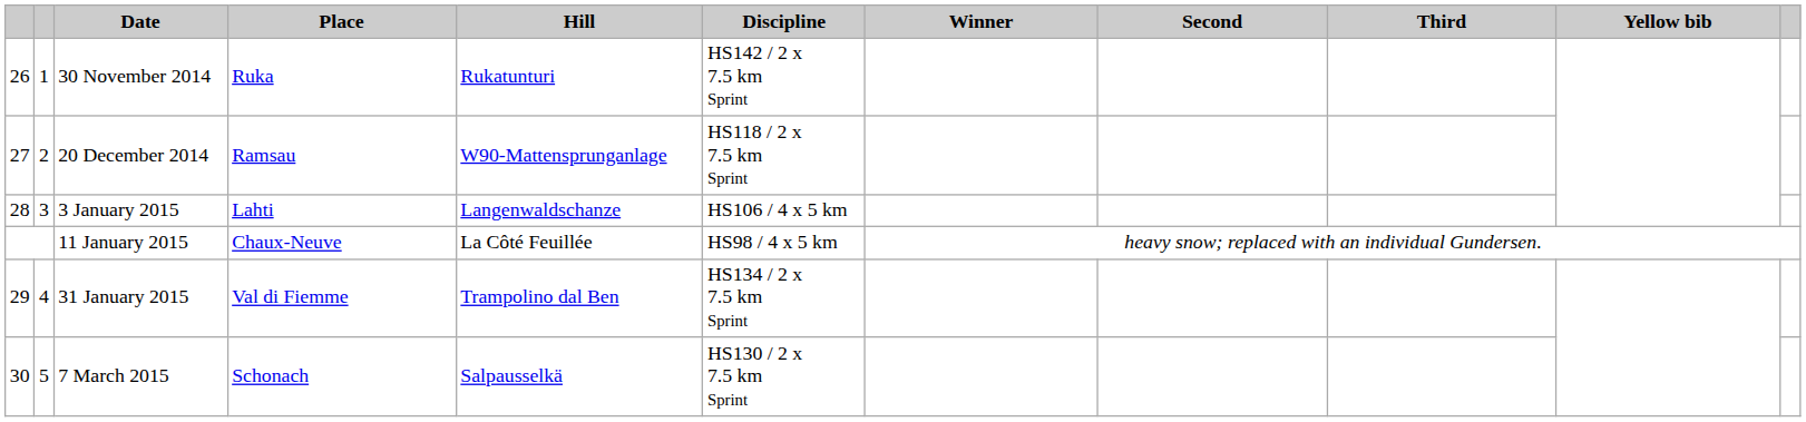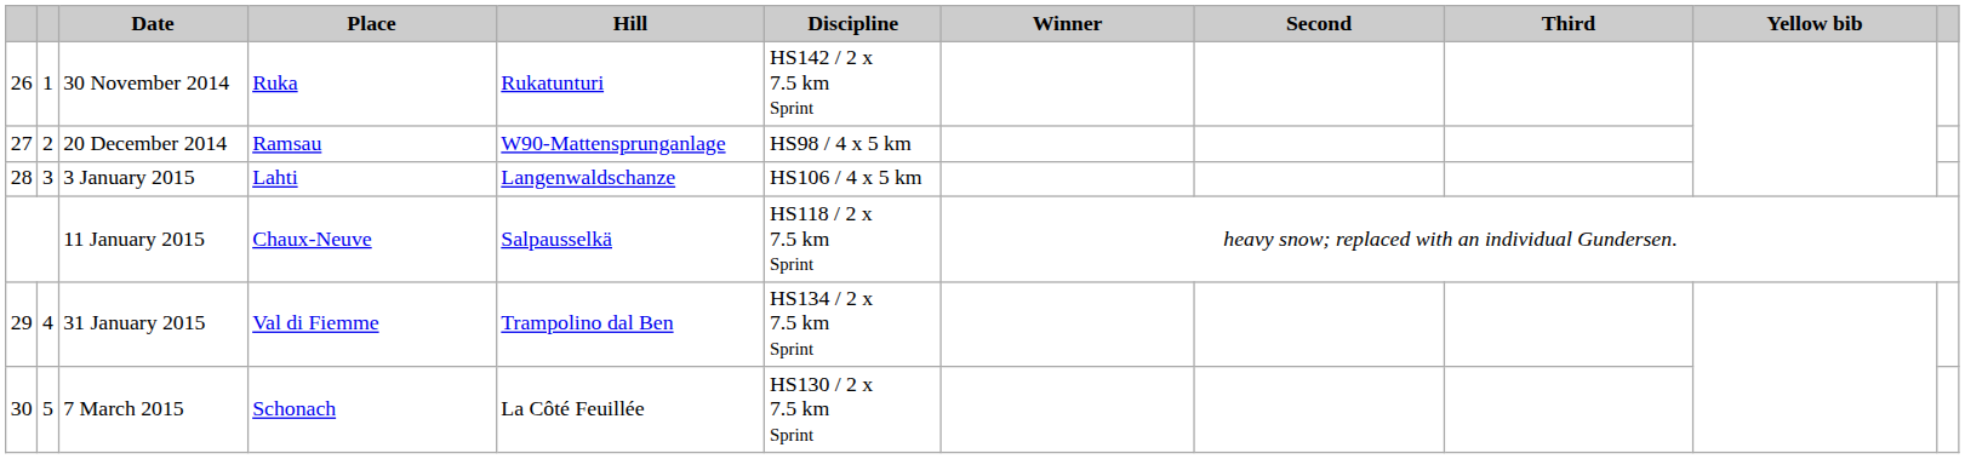 <table class="wikitable plainrowheaders" style="background:#fff; font-size:86%; line-height:16px; border:grey solid 1px; border-collapse:collapse;">
 <tr style="background:#ccc; text-align:center;">
 <th scope="col" style="background:#ccc; width=20 px;"></th>
 <th scope="col" style="background:#ccc; width=30 px;"></th>
 <th scope="col" style="background:#ccc; width:130px;">Date</th>
 <th scope="col" style="background:#ccc; width:180px;">Place</th>
 <th scope="col" style="background:#ccc; width:180px;">Hill</th>
 <th scope="col" style="background:#ccc; width:120px;">Discipline</th>
 <th scope="col" style="background:#ccc; width:185px;">Winner</th>
 <th scope="col" style="background:#ccc; width:185px;">Second</th>
 <th scope="col" style="background:#ccc; width:185px;">Third</th>
 <th scope="col" style="background:#ccc; width:180px;">Yellow bib</th>
 <th scope="col" style="background:#ccc; width:10px;"></th>
 </tr>
 <tr>
 <td align=center>26</td>
 <td align=center>1</td>
 <td>30 November 2014</td>
 <td> <a href='#'>Ruka</a></td>
 <td><a href='#'>Rukatunturi</a></td>
 <td>HS142 / 2 x 7.5 km<br><small>Sprint</small></td>
 <td></td>
 <td></td>
 <td></td>
 <td rowspan=3></td>
 <td></td>
 </tr>
 <tr>
 <td align=center>27</td>
 <td align=center>2</td>
 <td>20 December 2014</td>
 <td> <a href='#'>Ramsau</a></td>
 <td><a href='#'>W90-Mattensprunganlage</a></td>
-<td>HS118 / 2 x 7.5 km<br><small>Sprint</small></td>
+<td>HS98 / 4 x 5 km</td>
 <td></td>
 <td></td>
 <td></td>
 <td></td>
 </tr>
 <tr>
 <td align=center>28</td>
 <td align=center>3</td>
 <td>3 January 2015</td>
 <td> <a href='#'>Lahti</a></td>
 <td><a href='#'>Langenwaldschanze</a></td>
 <td>HS106 / 4 x 5 km</td>
 <td></td>
 <td></td>
 <td></td>
 <td></td>
 </tr>
 <tr>
 <td colspan=2></td>
 <td>11 January 2015</td>
 <td> <a href='#'>Chaux-Neuve</a></td>
-<td>La Côté Feuillée</td>
-<td>HS98 / 4 x 5 km</td>
+<td><a href='#'>Salpausselkä</a></td>
+<td>HS118 / 2 x 7.5 km<br><small>Sprint</small></td>
 <td colspan=5 align="center"><em>heavy snow; replaced with an individual Gundersen</em>.</td>
 </tr>
 <tr>
 <td align=center>29</td>
 <td align=center>4</td>
 <td>31 January 2015</td>
 <td> <a href='#'>Val di Fiemme</a></td>
 <td><a href='#'>Trampolino dal Ben</a></td>
 <td>HS134 / 2 x 7.5 km<br><small>Sprint</small></td>
 <td></td>
 <td></td>
 <td></td>
 <td rowspan=2></td>
 <td></td>
 </tr>
 <tr>
 <td align=center>30</td>
 <td align=center>5</td>
 <td>7 March 2015</td>
 <td> <a href='#'>Schonach</a></td>
-<td><a href='#'>Salpausselkä</a></td>
+<td>La Côté Feuillée</td>
 <td>HS130 / 2 x 7.5 km<br><small>Sprint</small></td>
 <td></td>
 <td></td>
 <td></td>
 <td></td>
 </tr>
 </table>
